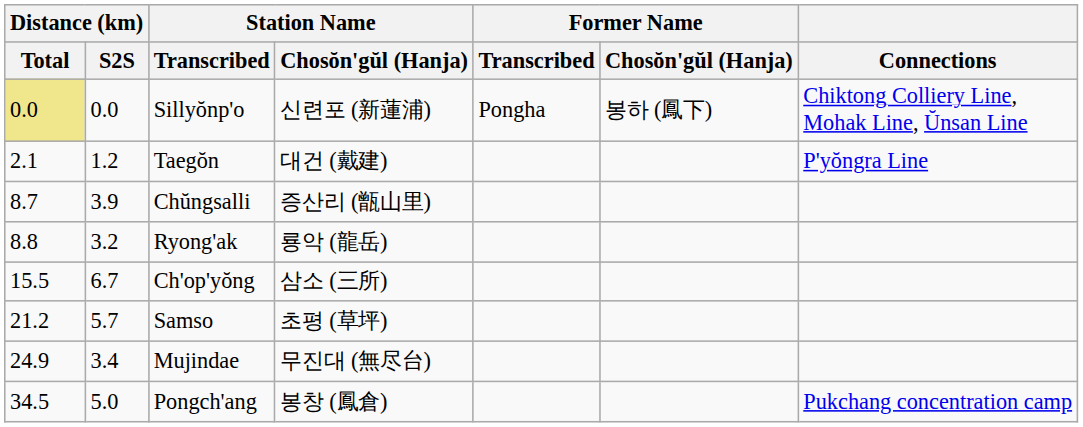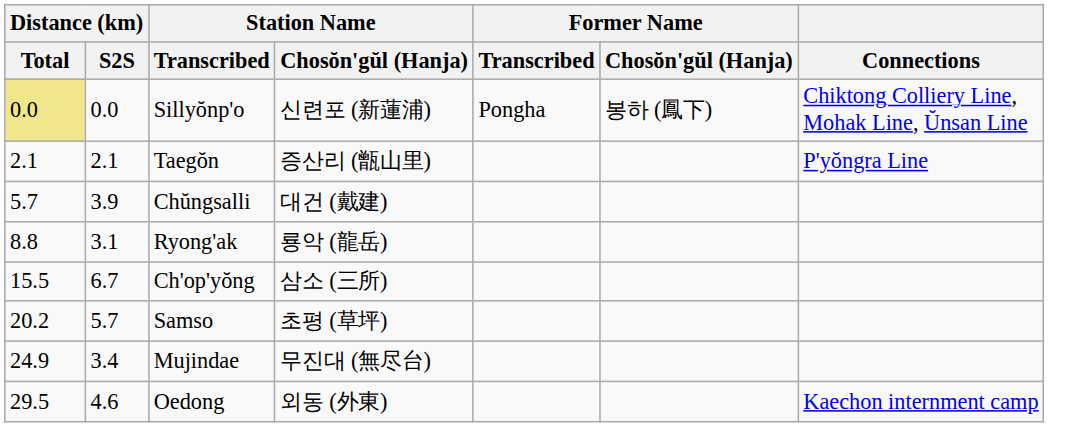 <table class="wikitable" style="font-size:90%;">
 <tr>
 <th colspan="2">Distance (km)</th>
 <th colspan="2">Station Name</th>
 <th colspan="2">Former Name</th>
 <th></th>
 </tr>
 <tr>
 <th>Total</th>
 <th>S2S</th>
 <th>Transcribed</th>
 <th>Chosŏn'gŭl (Hanja)</th>
 <th>Transcribed</th>
 <th>Chosŏn'gŭl (Hanja)</th>
 <th>Connections</th>
 </tr>
 <tr>
 <td style="background: khaki;">0.0</td>
 <td>0.0</td>
 <td>Sillyŏnp'o</td>
 <td>신련포 (新蓮浦)</td>
 <td>Pongha</td>
 <td>봉하 (鳳下)</td>
 <td><a href='#'>Chiktong Colliery Line</a>,<br><a href='#'>Mohak Line</a>, <a href='#'>Ŭnsan Line</a></td>
 </tr>
 <tr>
 <td>2.1</td>
-<td>1.2</td>
+<td>2.1</td>
 <td>Taegŏn</td>
-<td>대건 (戴建)</td>
+<td>증산리 (甑山里)</td>
 <td></td>
 <td></td>
 <td><a href='#'>P'yŏngra Line</a></td>
 </tr>
 <tr>
-<td>8.7</td>
+<td>5.7</td>
 <td>3.9</td>
 <td>Chŭngsalli</td>
-<td>증산리 (甑山里)</td>
+<td>대건 (戴建)</td>
 <td></td>
 <td></td>
 <td></td>
 </tr>
 <tr>
 <td>8.8</td>
-<td>3.2</td>
+<td>3.1</td>
 <td>Ryong'ak</td>
 <td>룡악 (龍岳)</td>
 <td></td>
 <td></td>
 <td></td>
 </tr>
 <tr>
 <td>15.5</td>
 <td>6.7</td>
 <td>Ch'op'yŏng</td>
 <td>삼소 (三所)</td>
 <td></td>
 <td></td>
 <td></td>
 </tr>
 <tr>
-<td>21.2</td>
+<td>20.2</td>
 <td>5.7</td>
 <td>Samso</td>
 <td>초평 (草坪)</td>
 <td></td>
 <td></td>
 <td></td>
 </tr>
 <tr>
 <td>24.9</td>
 <td>3.4</td>
 <td>Mujindae</td>
 <td>무진대 (無尽台)</td>
 <td></td>
 <td></td>
 <td></td>
 </tr>
 <tr>
-<td>34.5</td>
-<td>5.0</td>
-<td>Pongch'ang</td>
-<td>봉창 (鳳倉)</td>
+<td>29.5</td>
+<td>4.6</td>
+<td>Oedong</td>
+<td>외동 (外東)</td>
 <td></td>
 <td></td>
-<td><a href='#'>Pukchang concentration camp</a></td>
+<td><a href='#'>Kaechon internment camp</a></td>
 </tr>
 </table>
